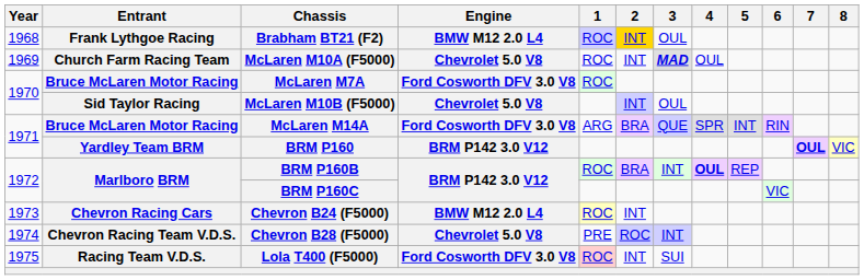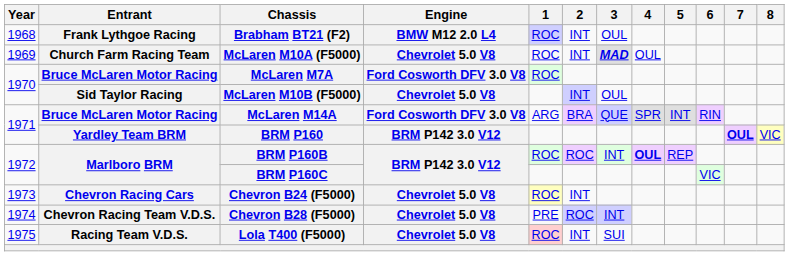 <table class="wikitable" style="text-align:center; font-size:90%">
 <tr>
 <th>Year</th>
 <th>Entrant</th>
 <th>Chassis</th>
 <th>Engine</th>
 <th>1</th>
 <th>2</th>
 <th>3</th>
 <th>4</th>
 <th>5</th>
 <th>6</th>
 <th>7</th>
 <th>8</th>
 </tr>
 <tr>
 <td><a href='#'>1968</a></td>
 <th>Frank Lythgoe Racing</th>
 <th><a href='#'>Brabham</a> <a href='#'>BT21</a> (F2)</th>
 <th><a href='#'>BMW</a> M12 2.0 <a href='#'>L4</a></th>
 <td style="background:#cfcfff;"><a href='#'>ROC</a><br></td>
-<td style="background: gold;"><a href='#'>INT</a></td>
+<td><a href='#'>INT</a></td>
 <td><a href='#'>OUL</a></td>
 <td></td>
 <td></td>
 <td></td>
 <td></td>
 <td></td>
 </tr>
 <tr>
 <td><a href='#'>1969</a></td>
 <th>Church Farm Racing Team</th>
 <th><a href='#'>McLaren</a> <a href='#'>M10A</a> (F5000)</th>
 <th><a href='#'>Chevrolet</a> 5.0 <a href='#'>V8</a></th>
 <td><a href='#'>ROC</a></td>
 <td><a href='#'>INT</a></td>
 <td style="background:#dfdfdf;"><strong><em><a href='#'>MAD</a></em></strong><br></td>
 <td><a href='#'>OUL</a></td>
 <td></td>
 <td></td>
 <td></td>
 <td></td>
 </tr>
 <tr>
 <td rowspan=2><a href='#'>1970</a></td>
 <th><a href='#'>Bruce McLaren Motor Racing</a></th>
 <th><a href='#'>McLaren</a> <a href='#'>M7A</a></th>
 <th><a href='#'>Ford Cosworth DFV</a> 3.0 <a href='#'>V8</a></th>
 <td style="background:#dfffdf;"><a href='#'>ROC</a><br></td>
 <td></td>
 <td></td>
 <td></td>
 <td></td>
 <td></td>
 <td></td>
 <td></td>
 </tr>
 <tr>
 <th>Sid Taylor Racing</th>
 <th><a href='#'>McLaren</a> <a href='#'>M10B</a> (F5000)</th>
 <th><a href='#'>Chevrolet</a> 5.0 <a href='#'>V8</a></th>
 <td></td>
 <td style="background:#cfcfff;"><a href='#'>INT</a><br></td>
 <td><a href='#'>OUL</a></td>
 <td></td>
 <td></td>
 <td></td>
 <td></td>
 <td></td>
 </tr>
 <tr>
 <td rowspan=2><a href='#'>1971</a></td>
 <th><a href='#'>Bruce McLaren Motor Racing</a></th>
 <th><a href='#'>McLaren</a> <a href='#'>M14A</a></th>
 <th><a href='#'>Ford Cosworth DFV</a> 3.0 <a href='#'>V8</a></th>
 <td><a href='#'>ARG</a></td>
 <td style="background:#efcfff;"><a href='#'>BRA</a><br></td>
 <td style="background:#cfcfff;"><a href='#'>QUE</a><br></td>
 <td style="background:#dfdfdf;"><a href='#'>SPR</a><br></td>
 <td style="background:#dfdfdf;"><a href='#'>INT</a><br></td>
 <td style="background:#efcfff;"><a href='#'>RIN</a><br></td>
 <td></td>
 <td></td>
 </tr>
 <tr>
 <th><a href='#'>Yardley Team BRM</a></th>
 <th><a href='#'>BRM</a> <a href='#'>P160</a></th>
 <th><a href='#'>BRM</a> P142 3.0 <a href='#'>V12</a></th>
 <td></td>
 <td></td>
 <td></td>
 <td></td>
 <td></td>
 <td></td>
 <td style="background:#efcfff;"><strong><a href='#'>OUL</a></strong><br></td>
 <td style="background:#ffffbf;"><a href='#'>VIC</a><br></td>
 </tr>
 <tr>
 <td rowspan=2><a href='#'>1972</a></td>
 <th rowspan=2><a href='#'>Marlboro</a> <a href='#'>BRM</a></th>
 <th><a href='#'>BRM</a> <a href='#'>P160B</a></th>
 <th rowspan=2><a href='#'>BRM</a> P142 3.0 <a href='#'>V12</a></th>
 <td style="background:#dfffdf;"><a href='#'>ROC</a><br></td>
-<td style="background:#efcfff;"><a href='#'>BRA</a><br></td>
+<td style="background:#efcfff;"><a href='#'>ROC</a><br></td>
 <td style="background:#dfffdf;"><a href='#'>INT</a><br></td>
 <td style="background:#efcfff;"><strong><a href='#'>OUL</a></strong><br></td>
 <td style="background:#efcfff;"><a href='#'>REP</a><br></td>
 <td></td>
 <td></td>
 <td></td>
 </tr>
 <tr>
 <th><a href='#'>BRM</a> <a href='#'>P160C</a></th>
 <td></td>
 <td></td>
 <td></td>
 <td></td>
 <td></td>
 <td style="background:#dfffdf;"><a href='#'>VIC</a><br></td>
 <td></td>
 <td></td>
 </tr>
 <tr>
 <td><a href='#'>1973</a></td>
 <th><a href='#'>Chevron Racing Cars</a></th>
 <th><a href='#'>Chevron</a> <a href='#'>B24</a> (F5000)</th>
-<th><a href='#'>BMW</a> M12 2.0 <a href='#'>L4</a></th>
+<th><a href='#'>Chevrolet</a> 5.0 <a href='#'>V8</a></th>
 <td style="background:#ffffbf;"><a href='#'>ROC</a><br></td>
 <td><a href='#'>INT</a></td>
 <td></td>
 <td></td>
 <td></td>
 <td></td>
 <td></td>
 <td></td>
 </tr>
 <tr>
 <td><a href='#'>1974</a></td>
 <th>Chevron Racing Team V.D.S.</th>
 <th><a href='#'>Chevron</a> <a href='#'>B28</a> (F5000)</th>
 <th><a href='#'>Chevrolet</a> 5.0 <a href='#'>V8</a></th>
 <td><a href='#'>PRE</a></td>
 <td style="background:#cfcfff;"><a href='#'>ROC</a><br></td>
 <td style="background:#cfcfff;"><a href='#'>INT</a><br></td>
 <td></td>
 <td></td>
 <td></td>
 <td></td>
 <td></td>
 </tr>
 <tr>
 <td><a href='#'>1975</a></td>
 <th>Racing Team V.D.S.</th>
 <th><a href='#'>Lola</a> <a href='#'>T400</a> (F5000)</th>
-<th><a href='#'>Ford Cosworth DFV</a> 3.0 <a href='#'>V8</a></th>
+<th><a href='#'>Chevrolet</a> 5.0 <a href='#'>V8</a></th>
 <td style="background:#FFCFCF;"><a href='#'>ROC</a><br></td>
 <td><a href='#'>INT</a></td>
 <td><a href='#'>SUI</a></td>
 <td></td>
 <td></td>
 <td></td>
 <td></td>
 <td></td>
 </tr>
 <tr>
 <th colspan="12"></th>
 </tr>
 </table>
